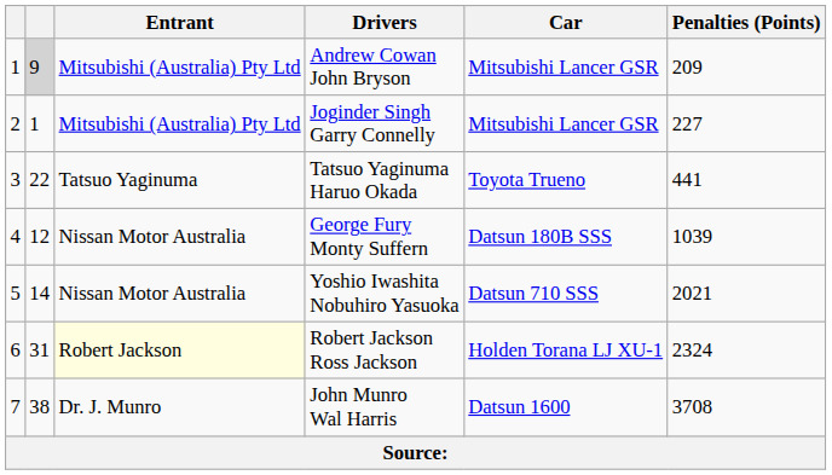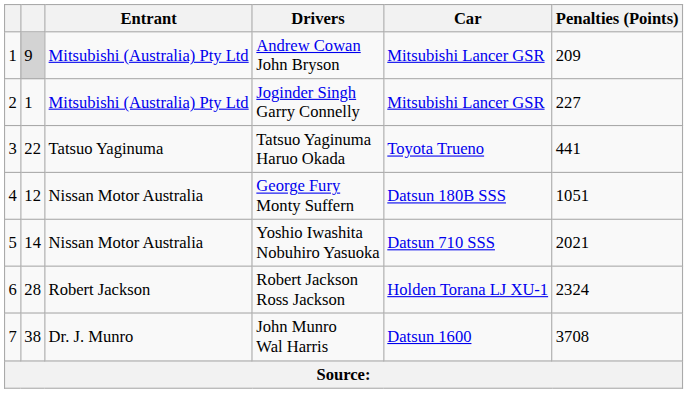 <table class="wikitable" style="text-align: left; font-size: 95%;">
 <tr>
 <th></th>
 <th></th>
 <th>Entrant</th>
 <th>Drivers</th>
 <th>Car</th>
 <th>Penalties (Points)</th>
 </tr>
 <tr>
 <td>1</td>
 <td style="background: lightgrey;">9</td>
 <td> <a href='#'>Mitsubishi (Australia) Pty Ltd</a></td>
 <td> <a href='#'>Andrew Cowan</a> <br>  John Bryson</td>
 <td><a href='#'>Mitsubishi Lancer GSR</a></td>
 <td>209</td>
 </tr>
 <tr>
 <td>2</td>
 <td>1</td>
 <td> <a href='#'>Mitsubishi (Australia) Pty Ltd</a></td>
 <td> <a href='#'>Joginder Singh</a> <br>  Garry Connelly</td>
 <td><a href='#'>Mitsubishi Lancer GSR</a></td>
 <td>227</td>
 </tr>
 <tr>
 <td>3</td>
 <td>22</td>
 <td> Tatsuo Yaginuma</td>
 <td> Tatsuo Yaginuma <br>  Haruo Okada</td>
 <td><a href='#'>Toyota Trueno</a></td>
 <td>441</td>
 </tr>
 <tr>
 <td>4</td>
 <td>12</td>
 <td> Nissan Motor Australia</td>
 <td> <a href='#'>George Fury</a> <br>  Monty Suffern</td>
 <td><a href='#'>Datsun 180B SSS</a></td>
-<td>1039</td>
+<td>1051</td>
 </tr>
 <tr>
 <td>5</td>
 <td>14</td>
 <td> Nissan Motor Australia</td>
 <td> Yoshio Iwashita <br>  Nobuhiro Yasuoka</td>
 <td><a href='#'>Datsun 710 SSS</a></td>
 <td>2021</td>
 </tr>
 <tr>
 <td>6</td>
-<td>31</td>
-<td style="background: lightyellow;"> Robert Jackson</td>
+<td>28</td>
+<td> Robert Jackson</td>
 <td> Robert Jackson <br>  Ross Jackson</td>
 <td><a href='#'>Holden Torana LJ XU-1</a></td>
 <td>2324</td>
 </tr>
 <tr>
 <td>7</td>
 <td>38</td>
 <td> Dr. J. Munro</td>
 <td> John Munro <br>  Wal Harris</td>
 <td><a href='#'>Datsun 1600</a></td>
 <td>3708</td>
 </tr>
 <tr>
 <th colspan=6>Source:</th>
 </tr>
 </table>
